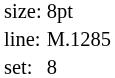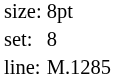 <table style="margin-left:40px;">
 <tr>
 <td>size:</td>
 <td>8pt</td>
 </tr>
 <tr>
+<td>set:</td>
+<td>8</td>
+</tr>
+<tr>
 <td>line:</td>
 <td>M.1285</td>
 </tr>
-<tr>
-<td>set:</td>
-<td>8</td>
-</tr>
 </table>
